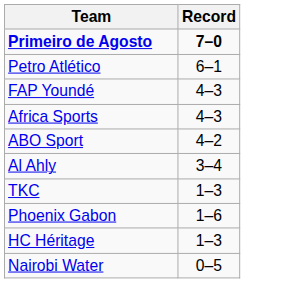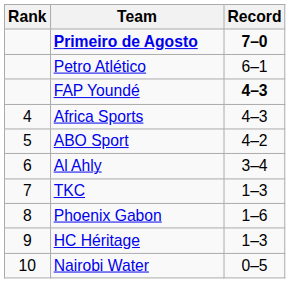 <table class=wikitable style="text-align:center;">
 <tr>
+<th>Rank</th>
 <th width=170>Team</th>
 <th>Record</th>
 </tr>
 <tr>
+<td></td>
 <td align=left> <strong><a href='#'>Primeiro de Agosto</a></strong></td>
 <td><strong>7–0</strong></td>
 </tr>
 <tr>
+<td></td>
 <td align=left> <a href='#'>Petro Atlético</a></td>
 <td>6–1</td>
 </tr>
 <tr>
+<td></td>
 <td align=left> <a href='#'>FAP Youndé</a></td>
-<td>4–3</td>
+<td><strong>4–3</strong></td>
 </tr>
 <tr>
+<td>4</td>
 <td align=left> <a href='#'>Africa Sports</a></td>
 <td>4–3</td>
 </tr>
 <tr>
+<td>5</td>
 <td align=left> <a href='#'>ABO Sport</a></td>
 <td>4–2</td>
 </tr>
 <tr>
+<td>6</td>
 <td align=left> <a href='#'>Al Ahly</a></td>
 <td>3–4</td>
 </tr>
 <tr>
+<td>7</td>
 <td align=left> <a href='#'>TKC</a></td>
 <td>1–3</td>
 </tr>
 <tr>
+<td>8</td>
 <td align=left> <a href='#'>Phoenix Gabon</a></td>
 <td>1–6</td>
 </tr>
 <tr>
+<td>9</td>
 <td align=left> <a href='#'>HC Héritage</a></td>
 <td>1–3</td>
 </tr>
 <tr>
+<td>10</td>
 <td align=left> <a href='#'>Nairobi Water</a></td>
 <td>0–5</td>
 </tr>
 </table>
